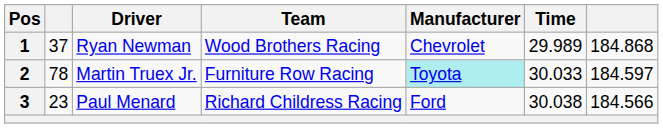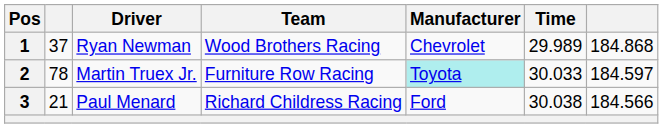 <table class="wikitable" style="font-size:95%">
 <tr>
 <th>Pos</th>
 <th></th>
 <th>Driver</th>
 <th>Team</th>
 <th>Manufacturer</th>
 <th>Time</th>
 <th></th>
 </tr>
 <tr>
 <th>1</th>
 <td>37</td>
 <td><a href='#'>Ryan Newman</a></td>
 <td><a href='#'>Wood Brothers Racing</a></td>
 <td><a href='#'>Chevrolet</a></td>
 <td>29.989</td>
 <td>184.868</td>
 </tr>
 <tr>
 <th>2</th>
 <td>78</td>
 <td><a href='#'>Martin Truex Jr.</a></td>
 <td><a href='#'>Furniture Row Racing</a></td>
 <td style="background: paleturquoise;"><a href='#'>Toyota</a></td>
 <td>30.033</td>
 <td>184.597</td>
 </tr>
 <tr>
 <th>3</th>
-<td>23</td>
+<td>21</td>
 <td><a href='#'>Paul Menard</a></td>
 <td><a href='#'>Richard Childress Racing</a></td>
 <td><a href='#'>Ford</a></td>
 <td>30.038</td>
 <td>184.566</td>
 </tr>
 <tr>
 <th colspan="7"></th>
 </tr>
 </table>
